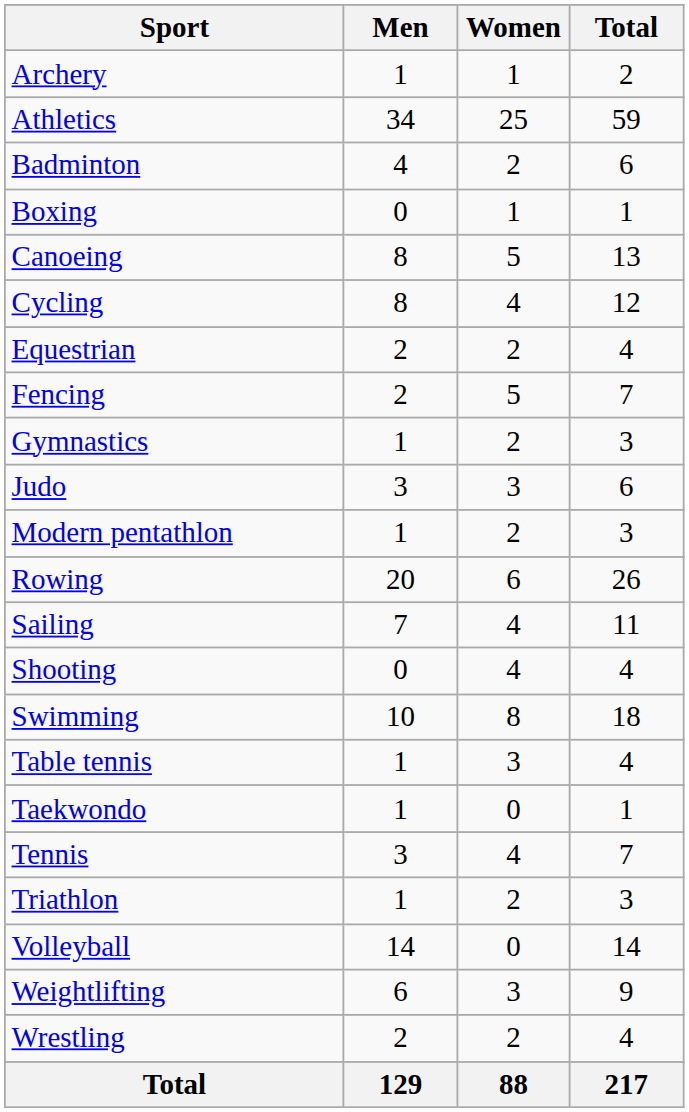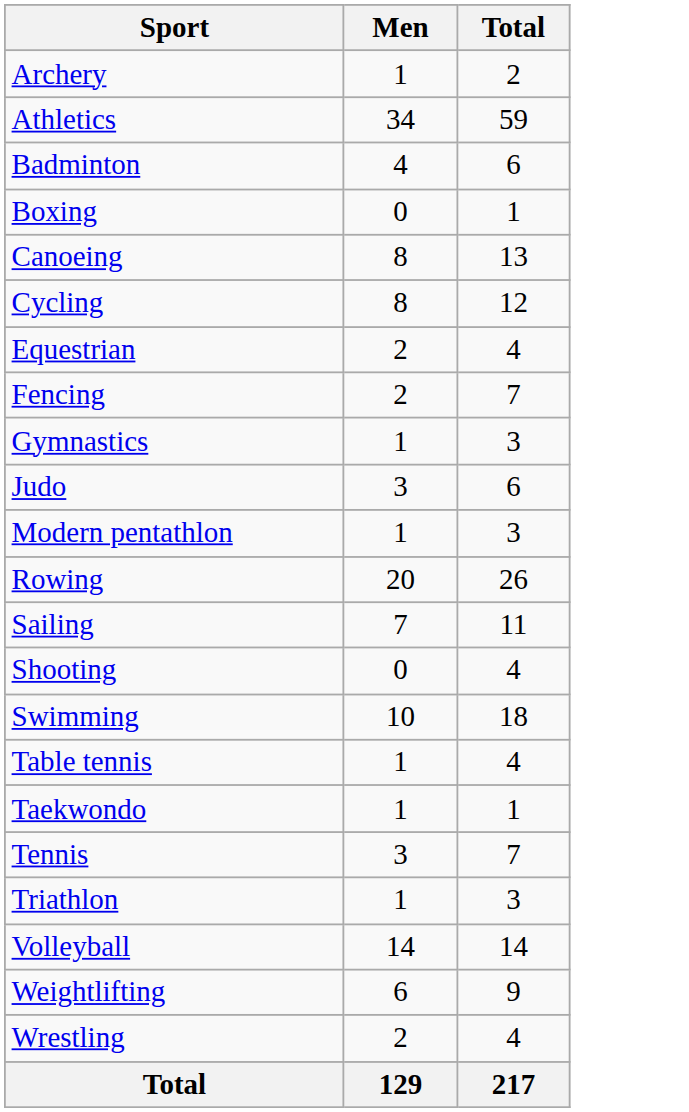 <table class="wikitable sortable" style="text-align:center">
 <tr>
 <th width=180>Sport</th>
 <th width=55>Men</th>
-<th width=55>Women</th>
 <th width=55>Total</th>
 </tr>
 <tr>
 <td align=left><a href='#'>Archery</a></td>
-<td>1</td>
 <td>1</td>
 <td>2</td>
 </tr>
 <tr>
 <td align=left><a href='#'>Athletics</a></td>
 <td>34</td>
-<td>25</td>
 <td>59</td>
 </tr>
 <tr>
 <td align=left><a href='#'>Badminton</a></td>
 <td>4</td>
-<td>2</td>
 <td>6</td>
 </tr>
 <tr>
 <td align=left><a href='#'>Boxing</a></td>
 <td>0</td>
 <td>1</td>
-<td>1</td>
 </tr>
 <tr>
 <td align=left><a href='#'>Canoeing</a></td>
 <td>8</td>
-<td>5</td>
 <td>13</td>
 </tr>
 <tr>
 <td align=left><a href='#'>Cycling</a></td>
 <td>8</td>
-<td>4</td>
 <td>12</td>
 </tr>
 <tr>
 <td align=left><a href='#'>Equestrian</a></td>
-<td>2</td>
 <td>2</td>
 <td>4</td>
 </tr>
 <tr>
 <td align=left><a href='#'>Fencing</a></td>
 <td>2</td>
-<td>5</td>
 <td>7</td>
 </tr>
 <tr>
 <td align=left><a href='#'>Gymnastics</a></td>
 <td>1</td>
-<td>2</td>
 <td>3</td>
 </tr>
 <tr>
 <td align=left><a href='#'>Judo</a></td>
-<td>3</td>
 <td>3</td>
 <td>6</td>
 </tr>
 <tr>
 <td align=left><a href='#'>Modern pentathlon</a></td>
 <td>1</td>
-<td>2</td>
 <td>3</td>
 </tr>
 <tr>
 <td align=left><a href='#'>Rowing</a></td>
 <td>20</td>
-<td>6</td>
 <td>26</td>
 </tr>
 <tr>
 <td align=left><a href='#'>Sailing</a></td>
 <td>7</td>
-<td>4</td>
 <td>11</td>
 </tr>
 <tr>
 <td align=left><a href='#'>Shooting</a></td>
 <td>0</td>
 <td>4</td>
-<td>4</td>
 </tr>
 <tr>
 <td align=left><a href='#'>Swimming</a></td>
 <td>10</td>
-<td>8</td>
 <td>18</td>
 </tr>
 <tr>
 <td align=left><a href='#'>Table tennis</a></td>
 <td>1</td>
-<td>3</td>
 <td>4</td>
 </tr>
 <tr>
 <td align=left><a href='#'>Taekwondo</a></td>
 <td>1</td>
-<td>0</td>
 <td>1</td>
 </tr>
 <tr>
 <td align=left><a href='#'>Tennis</a></td>
 <td>3</td>
-<td>4</td>
 <td>7</td>
 </tr>
 <tr>
 <td align=left><a href='#'>Triathlon</a></td>
 <td>1</td>
-<td>2</td>
 <td>3</td>
 </tr>
 <tr>
 <td align=left><a href='#'>Volleyball</a></td>
 <td>14</td>
-<td>0</td>
 <td>14</td>
 </tr>
 <tr>
 <td align=left><a href='#'>Weightlifting</a></td>
 <td>6</td>
-<td>3</td>
 <td>9</td>
 </tr>
 <tr>
 <td align=left><a href='#'>Wrestling</a></td>
-<td>2</td>
 <td>2</td>
 <td>4</td>
 </tr>
 <tr class="sortbottom">
 <th>Total</th>
 <th>129</th>
-<th>88</th>
 <th>217</th>
 </tr>
 </table>
